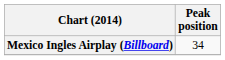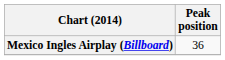 <table class="wikitable sortable plainrowheaders">
 <tr>
 <th scope="col">Chart (2014)</th>
 <th scope="col">Peak<br>position</th>
 </tr>
 <tr>
 <th scope="row">Mexico Ingles Airplay (<em><a href='#'>Billboard</a></em>)</th>
-<td style="text-align:center;">34</td>
+<td style="text-align:center;">36</td>
 </tr>
 <tr>
 </tr>
 </table>
